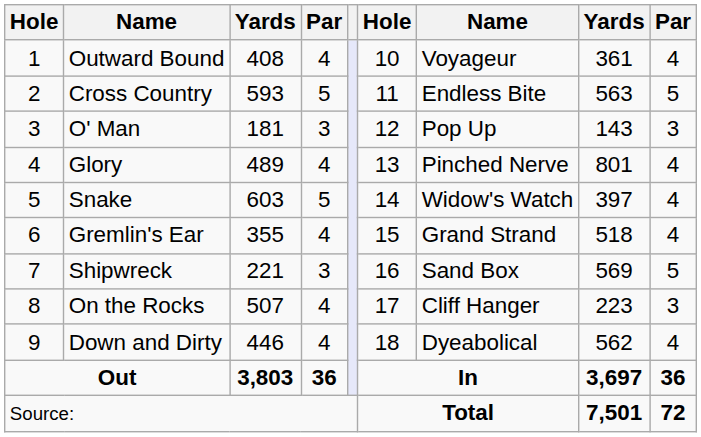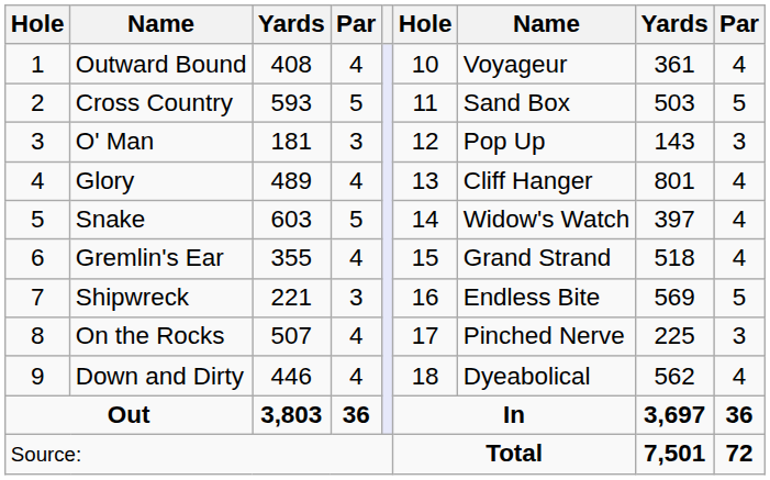 <table class=wikitable>
 <tr>
 <th>Hole</th>
 <th>Name</th>
 <th>Yards</th>
 <th>Par</th>
 <th></th>
 <th>Hole</th>
 <th>Name</th>
 <th>Yards</th>
 <th>Par</th>
 </tr>
 <tr>
 <td align=center>1</td>
 <td>Outward Bound</td>
 <td align=center>408</td>
 <td align=center>4</td>
 <td rowspan=10 style="background:#E6E8FA;"></td>
 <td align=center>10</td>
 <td>Voyageur</td>
 <td align=center>361</td>
 <td align=center>4</td>
 </tr>
 <tr>
 <td align=center>2</td>
 <td>Cross Country</td>
 <td align=center>593</td>
 <td align=center>5</td>
 <td align=center>11</td>
-<td>Endless Bite</td>
-<td align=center>563</td>
+<td>Sand Box</td>
+<td align=center>503</td>
 <td align=center>5</td>
 </tr>
 <tr>
 <td align=center>3</td>
 <td>O' Man</td>
 <td align=center>181</td>
 <td align=center>3</td>
 <td align=center>12</td>
 <td>Pop Up</td>
 <td align=center>143</td>
 <td align=center>3</td>
 </tr>
 <tr>
 <td align=center>4</td>
 <td>Glory</td>
 <td align=center>489</td>
 <td align=center>4</td>
 <td align=center>13</td>
-<td>Pinched Nerve</td>
+<td>Cliff Hanger</td>
 <td align=center>801</td>
 <td align=center>4</td>
 </tr>
 <tr>
 <td align=center>5</td>
 <td>Snake</td>
 <td align=center>603</td>
 <td align=center>5</td>
 <td align=center>14</td>
 <td>Widow's Watch</td>
 <td align=center>397</td>
 <td align=center>4</td>
 </tr>
 <tr>
 <td align=center>6</td>
 <td>Gremlin's Ear</td>
 <td align=center>355</td>
 <td align=center>4</td>
 <td align=center>15</td>
 <td>Grand Strand</td>
 <td align=center>518</td>
 <td align=center>4</td>
 </tr>
 <tr>
 <td align=center>7</td>
 <td>Shipwreck</td>
 <td align=center>221</td>
 <td align=center>3</td>
 <td align=center>16</td>
-<td>Sand Box</td>
+<td>Endless Bite</td>
 <td align=center>569</td>
 <td align=center>5</td>
 </tr>
 <tr>
 <td align=center>8</td>
 <td>On the Rocks</td>
 <td align=center>507</td>
 <td align=center>4</td>
 <td align=center>17</td>
-<td>Cliff Hanger</td>
-<td align=center>223</td>
+<td>Pinched Nerve</td>
+<td align=center>225</td>
 <td align=center>3</td>
 </tr>
 <tr>
 <td align=center>9</td>
 <td>Down and Dirty</td>
 <td align=center>446</td>
 <td align=center>4</td>
 <td align=center>18</td>
 <td>Dyeabolical</td>
 <td align=center>562</td>
 <td align=center>4</td>
 </tr>
 <tr>
 <td colspan="2" style="text-align:center;"><strong>Out</strong></td>
 <td align=center><strong>3,803</strong></td>
 <td align=center><strong>36</strong></td>
 <td colspan="2" style="text-align:center;"><strong>In</strong></td>
 <td align=center><strong>3,697</strong></td>
 <td align=center><strong>36</strong></td>
 </tr>
 <tr>
 <td colspan=5><small>Source:</small></td>
 <td colspan="2" style="text-align:center;"><strong>Total</strong></td>
 <td align=center><strong>7,501</strong></td>
 <td align=center><strong>72</strong></td>
 </tr>
 </table>
